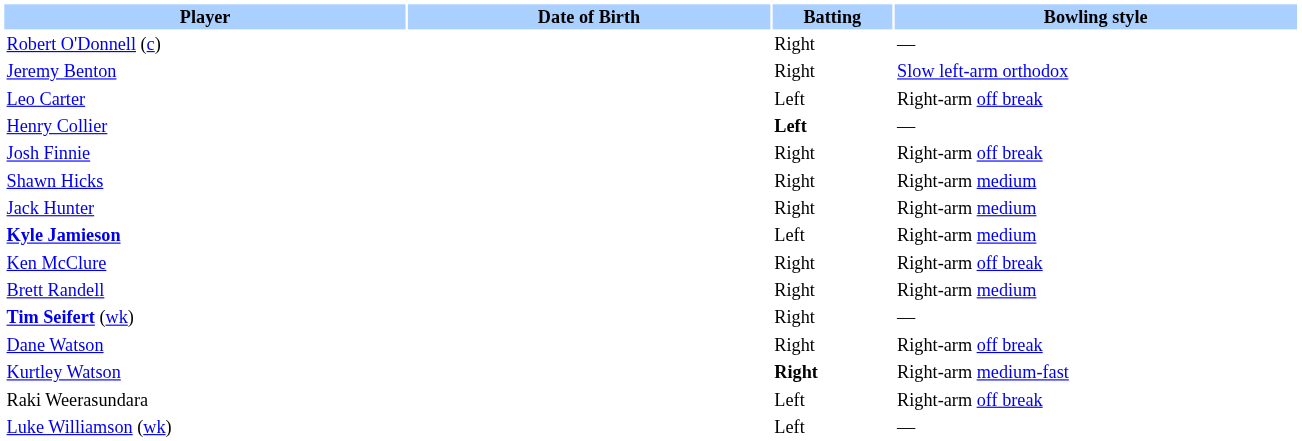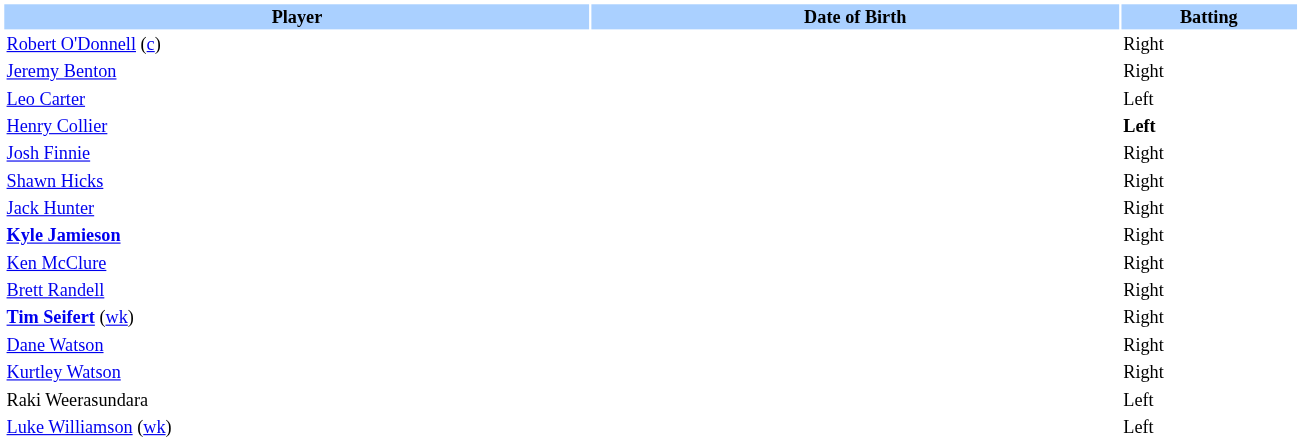 <table border="0" cellspacing="2" cellpadding="2" style="width:90%;">
 <tr style="background:#aad0ff;">
 <th width=20%>Player</th>
 <th width=18%>Date of Birth</th>
 <th width=6%>Batting</th>
-<th width=20%>Bowling style</th>
 </tr>
 <tr>
 <td><a href='#'>Robert O'Donnell</a> (<a href='#'>c</a>)</td>
 <td></td>
 <td>Right</td>
-<td>—</td>
 </tr>
 <tr>
 <td><a href='#'>Jeremy Benton</a></td>
 <td></td>
 <td>Right</td>
-<td><a href='#'>Slow left-arm orthodox</a></td>
 </tr>
 <tr>
 <td><a href='#'>Leo Carter</a></td>
 <td></td>
 <td>Left</td>
-<td>Right-arm <a href='#'>off break</a></td>
 </tr>
 <tr>
 <td><a href='#'>Henry Collier</a></td>
 <td></td>
 <td><strong>Left</strong></td>
-<td>—</td>
 </tr>
 <tr>
 <td><a href='#'>Josh Finnie</a></td>
 <td></td>
 <td>Right</td>
-<td>Right-arm <a href='#'>off break</a></td>
 </tr>
 <tr>
 <td><a href='#'>Shawn Hicks</a></td>
 <td></td>
 <td>Right</td>
-<td>Right-arm <a href='#'>medium</a></td>
 </tr>
 <tr>
 <td><a href='#'>Jack Hunter</a></td>
 <td></td>
 <td>Right</td>
-<td>Right-arm <a href='#'>medium</a></td>
 </tr>
 <tr>
 <td><strong><a href='#'>Kyle Jamieson</a></strong></td>
 <td></td>
-<td>Left</td>
-<td>Right-arm <a href='#'>medium</a></td>
+<td>Right</td>
 </tr>
 <tr>
 <td><a href='#'>Ken McClure</a></td>
 <td></td>
 <td>Right</td>
-<td>Right-arm <a href='#'>off break</a></td>
 </tr>
 <tr>
 <td><a href='#'>Brett Randell</a></td>
 <td></td>
 <td>Right</td>
-<td>Right-arm <a href='#'>medium</a></td>
 </tr>
 <tr>
 <td><strong><a href='#'>Tim Seifert</a></strong> (<a href='#'>wk</a>)</td>
 <td></td>
 <td>Right</td>
-<td>—</td>
 </tr>
 <tr>
 <td><a href='#'>Dane Watson</a></td>
 <td></td>
 <td>Right</td>
-<td>Right-arm <a href='#'>off break</a></td>
 </tr>
 <tr>
 <td><a href='#'>Kurtley Watson</a></td>
 <td></td>
-<td><strong>Right</strong></td>
-<td>Right-arm <a href='#'>medium-fast</a></td>
+<td>Right</td>
 </tr>
 <tr>
 <td>Raki Weerasundara</td>
 <td></td>
 <td>Left</td>
-<td>Right-arm <a href='#'>off break</a></td>
 </tr>
 <tr>
 <td><a href='#'>Luke Williamson</a> (<a href='#'>wk</a>)</td>
 <td></td>
 <td>Left</td>
-<td>—</td>
 </tr>
 </table>
